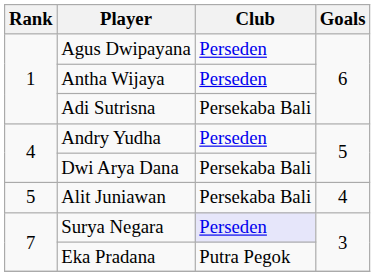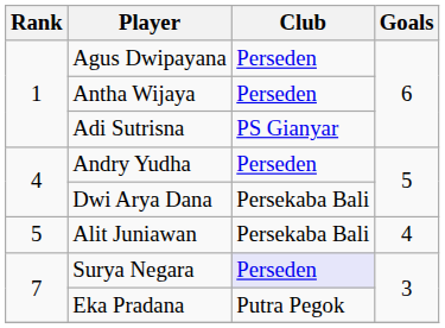 <table class="wikitable" style="text-align:center">
 <tr>
 <th>Rank</th>
 <th>Player</th>
 <th>Club</th>
 <th>Goals</th>
 </tr>
 <tr>
 <td rowspan=3>1</td>
 <td align="left"> Agus Dwipayana</td>
 <td align="left"><a href='#'>Perseden</a></td>
 <td rowspan=3>6</td>
 </tr>
 <tr>
 <td align="left"> Antha Wijaya</td>
 <td align="left"><a href='#'>Perseden</a></td>
 </tr>
 <tr>
 <td align="left"> Adi Sutrisna</td>
-<td align="left">Persekaba Bali</td>
+<td align="left"><a href='#'>PS Gianyar</a></td>
 </tr>
 <tr>
 <td rowspan=2>4</td>
 <td align="left"> Andry Yudha</td>
 <td align="left"><a href='#'>Perseden</a></td>
 <td rowspan=2>5</td>
 </tr>
 <tr>
 <td align="left"> Dwi Arya Dana</td>
 <td align="left">Persekaba Bali</td>
 </tr>
 <tr>
 <td>5</td>
 <td align="left"> Alit Juniawan</td>
 <td align="left">Persekaba Bali</td>
 <td>4</td>
 </tr>
 <tr>
 <td rowspan=2>7</td>
 <td align="left"> Surya Negara</td>
 <td align="left" style="background: lavender;"><a href='#'>Perseden</a></td>
 <td rowspan=2>3</td>
 </tr>
 <tr>
 <td align="left"> Eka Pradana</td>
 <td align="left">Putra Pegok</td>
 </tr>
 <tr>
 </tr>
 </table>
